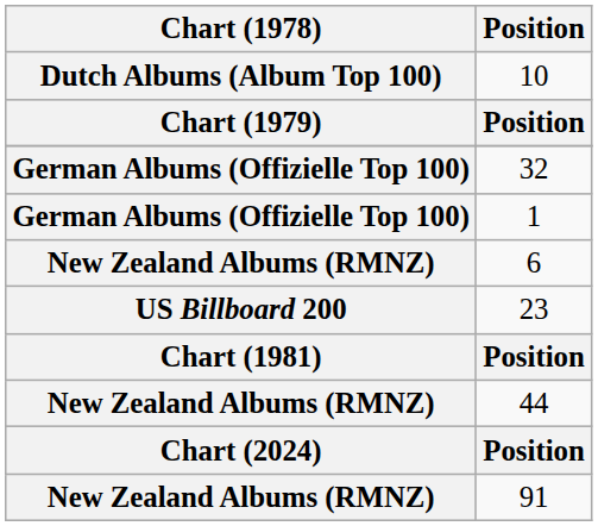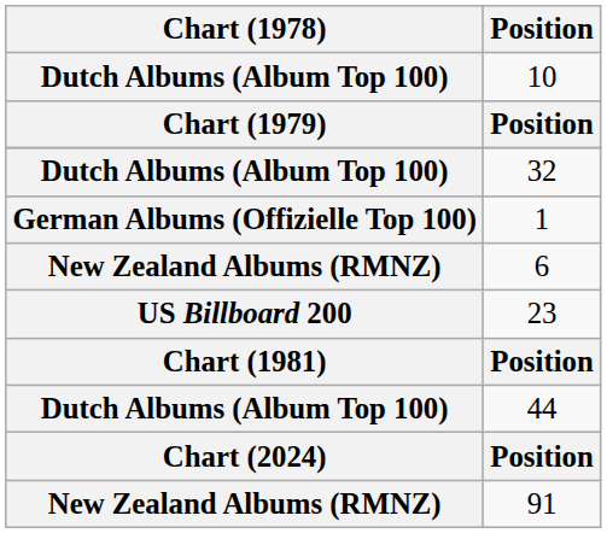 <table class="wikitable plainrowheaders" style="text-align:center">
 <tr>
 <th scope="col">Chart (1978)</th>
 <th scope="col">Position</th>
 </tr>
 <tr>
 <th scope="row">Dutch Albums (Album Top 100)</th>
 <td>10</td>
 </tr>
 <tr>
 <th scope="col">Chart (1979)</th>
 <th scope="col">Position</th>
 </tr>
 <tr>
 </tr>
 <tr>
-<th scope="row">German Albums (Offizielle Top 100)</th>
+<th scope="row">Dutch Albums (Album Top 100)</th>
 <td>32</td>
 </tr>
 <tr>
 <th scope="row">German Albums (Offizielle Top 100)</th>
 <td>1</td>
 </tr>
 <tr>
 <th scope="row">New Zealand Albums (RMNZ)</th>
 <td>6</td>
 </tr>
 <tr>
 <th scope="row">US <em>Billboard</em> 200</th>
 <td>23</td>
 </tr>
 <tr>
 <th scope="col">Chart (1981)</th>
 <th scope="col">Position</th>
 </tr>
 <tr>
-<th scope="row">New Zealand Albums (RMNZ)</th>
+<th scope="row">Dutch Albums (Album Top 100)</th>
 <td>44</td>
 </tr>
 <tr>
 <th scope="col">Chart (2024)</th>
 <th scope="col">Position</th>
 </tr>
 <tr>
 <th scope="row">New Zealand Albums (RMNZ)</th>
 <td>91</td>
 </tr>
 </table>
